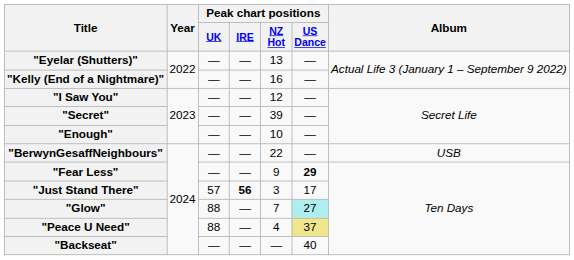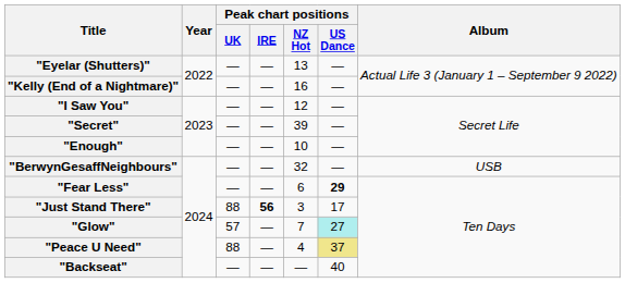 <table class="wikitable plainrowheaders" style="text-align:center;">
 <tr>
 <th scope="col" rowspan="2">Title</th>
 <th scope="col" rowspan="2">Year</th>
 <th scope="col" colspan="4">Peak chart positions</th>
 <th scope="col" rowspan="2">Album</th>
 </tr>
 <tr>
 <th scope="col" style="width:2.5em;font-size:90%"><a href='#'>UK</a><br></th>
 <th scope="col" style="width:2.5em;font-size:90%"><a href='#'>IRE</a><br></th>
 <th scope="col" style="width:2.5em;font-size:90%"><a href='#'>NZ<br>Hot</a><br></th>
 <th scope="col" style="width:2.5em;font-size:90%"><a href='#'>US<br>Dance</a><br></th>
 </tr>
 <tr>
 <th scope="row">"Eyelar (Shutters)"</th>
 <td rowspan="2">2022</td>
 <td>—</td>
 <td>—</td>
 <td>13</td>
 <td>—</td>
 <td rowspan="2"><em>Actual Life 3 (January 1 – September 9 2022)</em></td>
 </tr>
 <tr>
 <th scope="row">"Kelly (End of a Nightmare)"</th>
 <td>—</td>
 <td>—</td>
 <td>16</td>
 <td>—</td>
 </tr>
 <tr>
 <th scope="row">"I Saw You"<br></th>
 <td rowspan="3">2023</td>
 <td>—</td>
 <td>—</td>
 <td>12</td>
 <td>—</td>
 <td rowspan="3"><em>Secret Life</em></td>
 </tr>
 <tr>
 <th scope="row">"Secret"<br></th>
 <td>—</td>
 <td>—</td>
 <td>39</td>
 <td>—</td>
 </tr>
 <tr>
 <th scope="row">"Enough"<br></th>
 <td>—</td>
 <td>—</td>
 <td>10</td>
 <td>—</td>
 </tr>
 <tr>
 <th scope="row">"BerwynGesaffNeighbours"<br></th>
 <td rowspan="6">2024</td>
 <td>—</td>
 <td>—</td>
-<td>22</td>
+<td>32</td>
 <td>—</td>
 <td><em>USB</em></td>
 </tr>
 <tr>
 <th scope="row">"Fear Less"<br></th>
 <td>—</td>
 <td>—</td>
-<td>9</td>
+<td>6</td>
 <td><strong>29</strong></td>
 <td rowspan="5"><em>Ten Days</em></td>
 </tr>
 <tr>
 <th scope="row">"Just Stand There"<br></th>
-<td>57</td>
+<td>88</td>
 <td><strong>56<br></strong></td>
 <td>3</td>
 <td>17</td>
 </tr>
 <tr>
 <th scope="row">"Glow"<br></th>
-<td>88</td>
+<td>57</td>
 <td>—</td>
 <td>7</td>
 <td style="background: paleturquoise;">27</td>
 </tr>
 <tr>
 <th scope="row">"Peace U Need"<br></th>
 <td>88</td>
 <td>—</td>
 <td>4</td>
 <td style="background: khaki;">37</td>
 </tr>
 <tr>
 <th scope="row">"Backseat"<br></th>
 <td>—</td>
 <td>—</td>
 <td>—</td>
 <td>40</td>
 </tr>
 </table>
